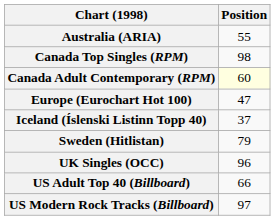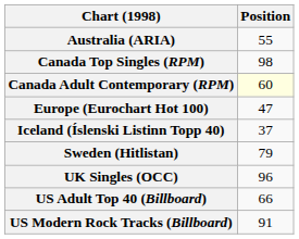 <table class="wikitable sortable plainrowheaders" style="text-align:center">
 <tr>
 <th>Chart (1998)</th>
 <th>Position</th>
 </tr>
 <tr>
 <th scope="row">Australia (ARIA)</th>
 <td>55</td>
 </tr>
 <tr>
 <th scope="row">Canada Top Singles (<em>RPM</em>)</th>
 <td>98</td>
 </tr>
 <tr>
 <th scope="row">Canada Adult Contemporary (<em>RPM</em>)</th>
 <td style="background: lightyellow;">60</td>
 </tr>
 <tr>
 <th scope="row">Europe (Eurochart Hot 100)</th>
 <td>47</td>
 </tr>
 <tr>
 <th scope="row">Iceland (Íslenski Listinn Topp 40)</th>
 <td>37</td>
 </tr>
 <tr>
 <th scope="row">Sweden (Hitlistan)</th>
 <td>79</td>
 </tr>
 <tr>
 <th scope="row">UK Singles (OCC)</th>
 <td>96</td>
 </tr>
 <tr>
 <th scope="row">US Adult Top 40 (<em>Billboard</em>)</th>
 <td>66</td>
 </tr>
 <tr>
 <th scope="row">US Modern Rock Tracks (<em>Billboard</em>)</th>
-<td>97</td>
+<td>91</td>
 </tr>
 </table>
